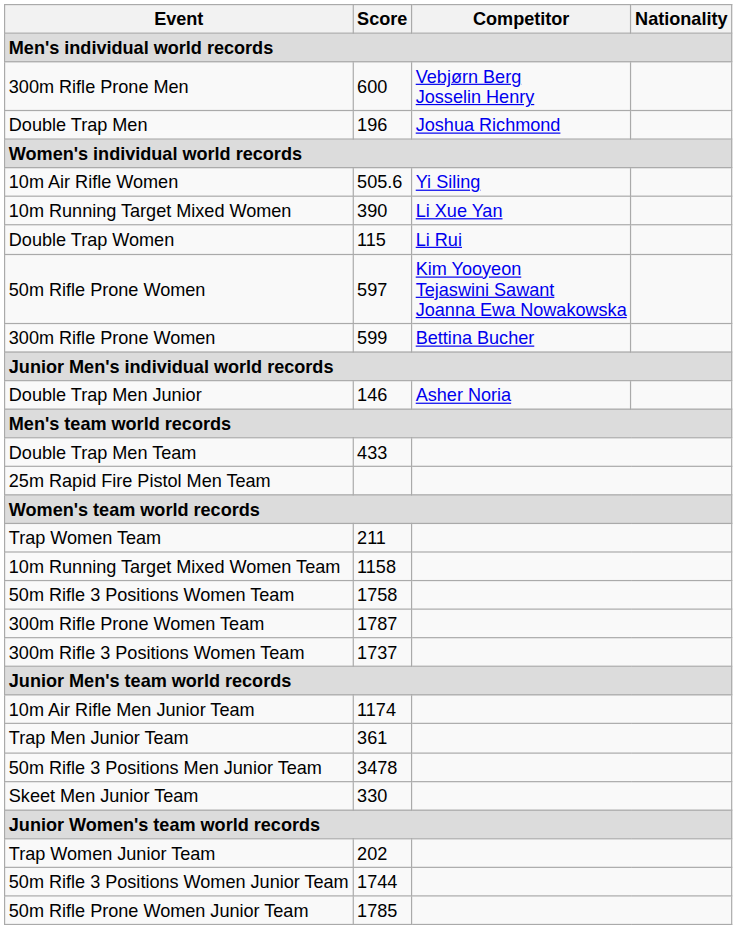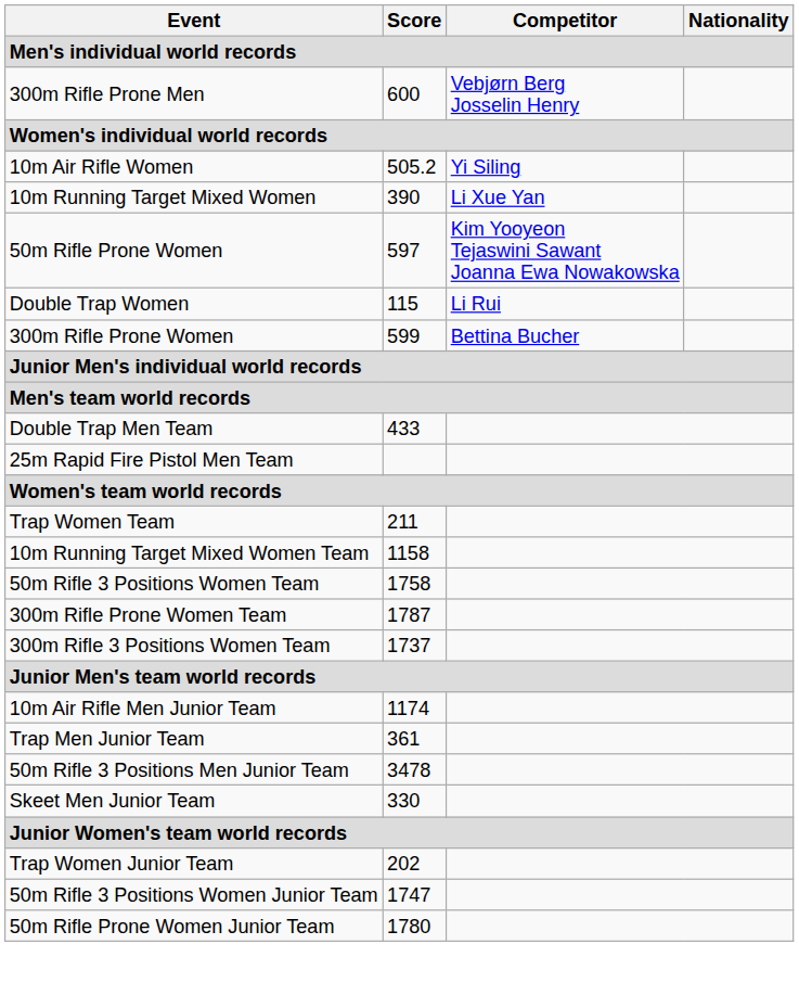 <table class=wikitable style="width:470;font-size:95%">
 <tr>
 <th>Event</th>
 <th>Score</th>
 <th>Competitor</th>
 <th>Nationality</th>
 </tr>
 <tr>
 <td colspan=4 style="background:#dcdcdc"><strong>Men's individual world records</strong></td>
 </tr>
 <tr>
 <td>300m Rifle Prone Men</td>
 <td>600</td>
 <td><a href='#'>Vebjørn Berg</a><br><a href='#'>Josselin Henry</a></td>
 <td><br></td>
 </tr>
 <tr>
-<td>Double Trap Men</td>
-<td>196</td>
-<td><a href='#'>Joshua Richmond</a></td>
-<td></td>
-</tr>
-<tr>
 <td colspan=4 style="background:#dcdcdc"><strong>Women's individual world records</strong></td>
 </tr>
 <tr>
 <td>10m Air Rifle Women</td>
-<td>505.6</td>
+<td>505.2</td>
 <td><a href='#'>Yi Siling</a></td>
 <td></td>
 </tr>
 <tr>
 <td>10m Running Target Mixed Women</td>
 <td>390</td>
 <td><a href='#'>Li Xue Yan</a></td>
 <td></td>
 </tr>
 <tr>
+<td>50m Rifle Prone Women</td>
+<td>597</td>
+<td><a href='#'>Kim Yooyeon</a><br><a href='#'>Tejaswini Sawant</a><br><a href='#'>Joanna Ewa Nowakowska</a></td>
+<td><br><br></td>
+</tr>
+<tr>
 <td>Double Trap Women</td>
 <td>115</td>
 <td><a href='#'>Li Rui</a></td>
 <td></td>
-</tr>
-<tr>
-<td>50m Rifle Prone Women</td>
-<td>597</td>
-<td><a href='#'>Kim Yooyeon</a><br><a href='#'>Tejaswini Sawant</a><br><a href='#'>Joanna Ewa Nowakowska</a></td>
-<td><br><br></td>
 </tr>
 <tr>
 <td>300m Rifle Prone Women</td>
 <td>599</td>
 <td><a href='#'>Bettina Bucher</a></td>
 <td></td>
 </tr>
 <tr>
 <td colspan=4 style="background:#dcdcdc"><strong>Junior Men's individual world records</strong></td>
-</tr>
-<tr>
-<td>Double Trap Men Junior</td>
-<td>146</td>
-<td><a href='#'>Asher Noria</a></td>
-<td></td>
 </tr>
 <tr>
 <td colspan=4 style="background:#dcdcdc"><strong>Men's team world records</strong></td>
 </tr>
 <tr>
 <td>Double Trap Men Team</td>
 <td>433</td>
 <td colspan=2></td>
 </tr>
 <tr>
 <td>25m Rapid Fire Pistol Men Team</td>
 <td></td>
 <td colspan=2></td>
 </tr>
 <tr>
 <td colspan=4 style="background:#dcdcdc"><strong>Women's team world records</strong></td>
 </tr>
 <tr>
 <td>Trap Women Team</td>
 <td>211</td>
 <td colspan=2></td>
 </tr>
 <tr>
 <td>10m Running Target Mixed Women Team</td>
 <td>1158</td>
 <td colspan=2></td>
 </tr>
 <tr>
 <td>50m Rifle 3 Positions Women Team</td>
 <td>1758</td>
 <td colspan=2></td>
 </tr>
 <tr>
 <td>300m Rifle Prone Women Team</td>
 <td>1787</td>
 <td colspan=2></td>
 </tr>
 <tr>
 <td>300m Rifle 3 Positions Women Team</td>
 <td>1737</td>
 <td colspan=2></td>
 </tr>
 <tr>
 <td colspan=4 style="background:#dcdcdc"><strong>Junior Men's team world records</strong></td>
 </tr>
 <tr>
 <td>10m Air Rifle Men Junior Team</td>
 <td>1174</td>
 <td colspan=2></td>
 </tr>
 <tr>
 <td>Trap Men Junior Team</td>
 <td>361</td>
 <td colspan=2></td>
 </tr>
 <tr>
 <td>50m Rifle 3 Positions Men Junior Team</td>
 <td>3478</td>
 <td colspan=2></td>
 </tr>
 <tr>
 <td>Skeet Men Junior Team</td>
 <td>330</td>
 <td colspan=2></td>
 </tr>
 <tr>
 <td colspan=4 style="background:#dcdcdc"><strong>Junior Women's team world records</strong></td>
 </tr>
 <tr>
 <td>Trap Women Junior Team</td>
 <td>202</td>
 <td colspan=2></td>
 </tr>
 <tr>
 <td>50m Rifle 3 Positions Women Junior Team</td>
-<td>1744</td>
+<td>1747</td>
 <td colspan=2></td>
 </tr>
 <tr>
 <td>50m Rifle Prone Women Junior Team</td>
-<td>1785</td>
+<td>1780</td>
 <td colspan=2></td>
 </tr>
 </table>
